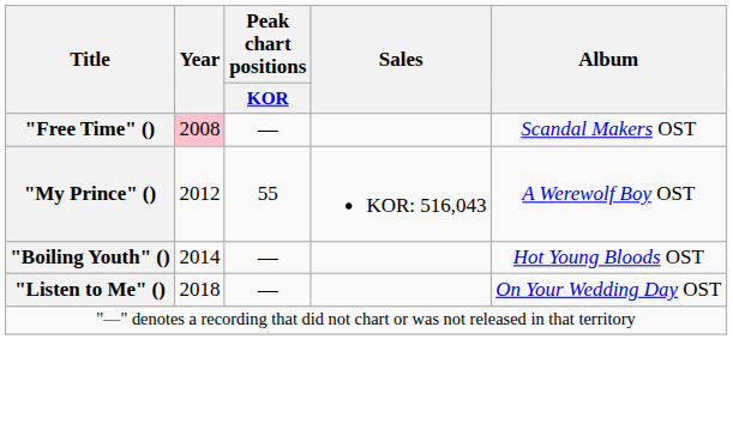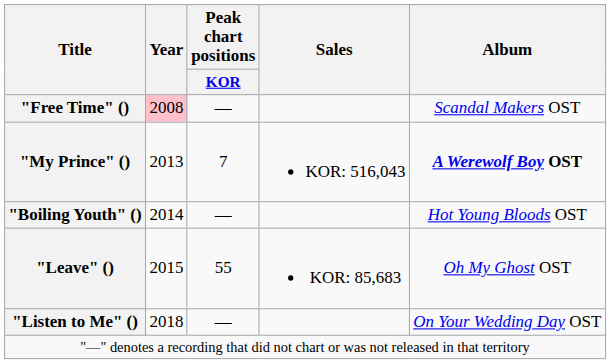 <table class="wikitable plainrowheaders" style="text-align:center">
 <tr>
 <th scope="col" rowspan="2">Title</th>
 <th scope="col" rowspan="2">Year</th>
 <th scope="col">Peak chart<br>positions</th>
 <th scope="col" rowspan="2">Sales</th>
 <th scope="col" rowspan="2">Album</th>
 </tr>
 <tr>
 <th scope="col" style="font-size:90%; width:2.5em"><a href='#'>KOR</a><br></th>
 </tr>
 <tr>
 <th scope="row">"Free Time" ()</th>
 <td style="background: pink;">2008</td>
 <td>—</td>
 <td></td>
 <td><em><a href='#'>Scandal Makers</a></em> OST</td>
 </tr>
 <tr>
 <th scope="row">"My Prince" ()</th>
-<td>2012</td>
-<td>55</td>
+<td>2013</td>
+<td>7</td>
 <td><br><ul><li>KOR: 516,043</li></ul></td>
-<td><em><a href='#'>A Werewolf Boy</a></em> OST</td>
+<td><strong><em><a href='#'>A Werewolf Boy</a></em> OST</strong></td>
 </tr>
 <tr>
 <th scope="row">"Boiling Youth" ()</th>
 <td>2014</td>
 <td>—</td>
 <td></td>
 <td><em><a href='#'>Hot Young Bloods</a></em> OST</td>
+</tr>
+<tr>
+<th scope="row">"Leave" ()</th>
+<td>2015</td>
+<td>55</td>
+<td><br><ul><li>KOR: 85,683</li></ul></td>
+<td><em><a href='#'>Oh My Ghost</a></em> OST</td>
 </tr>
 <tr>
 <th scope="row">"Listen to Me" ()</th>
 <td>2018</td>
 <td>—</td>
 <td></td>
 <td><em><a href='#'>On Your Wedding Day</a></em> OST</td>
 </tr>
 <tr>
 <td colspan="5" style="font-size:85%">"—" denotes a recording that did not chart or was not released in that territory</td>
 </tr>
 </table>
